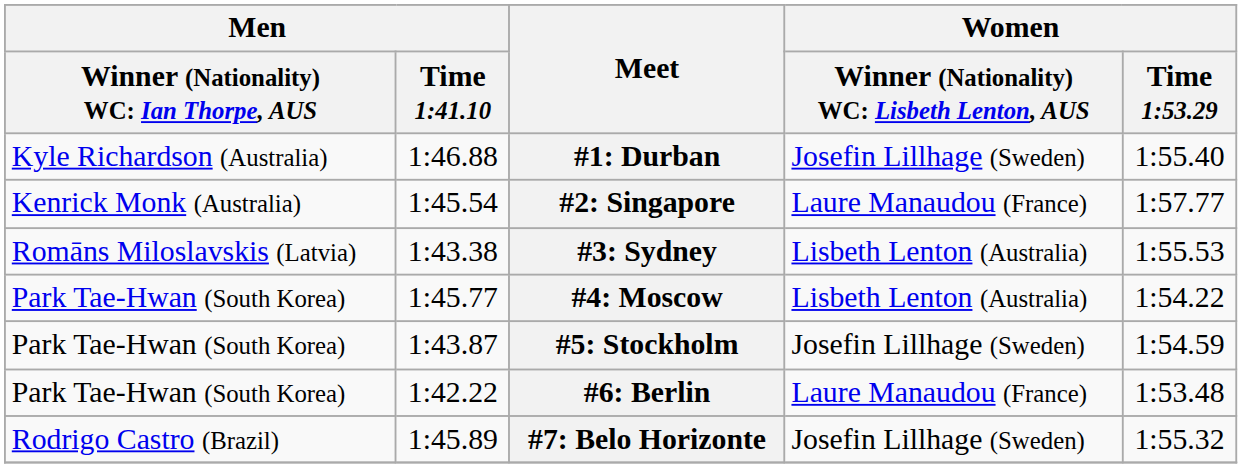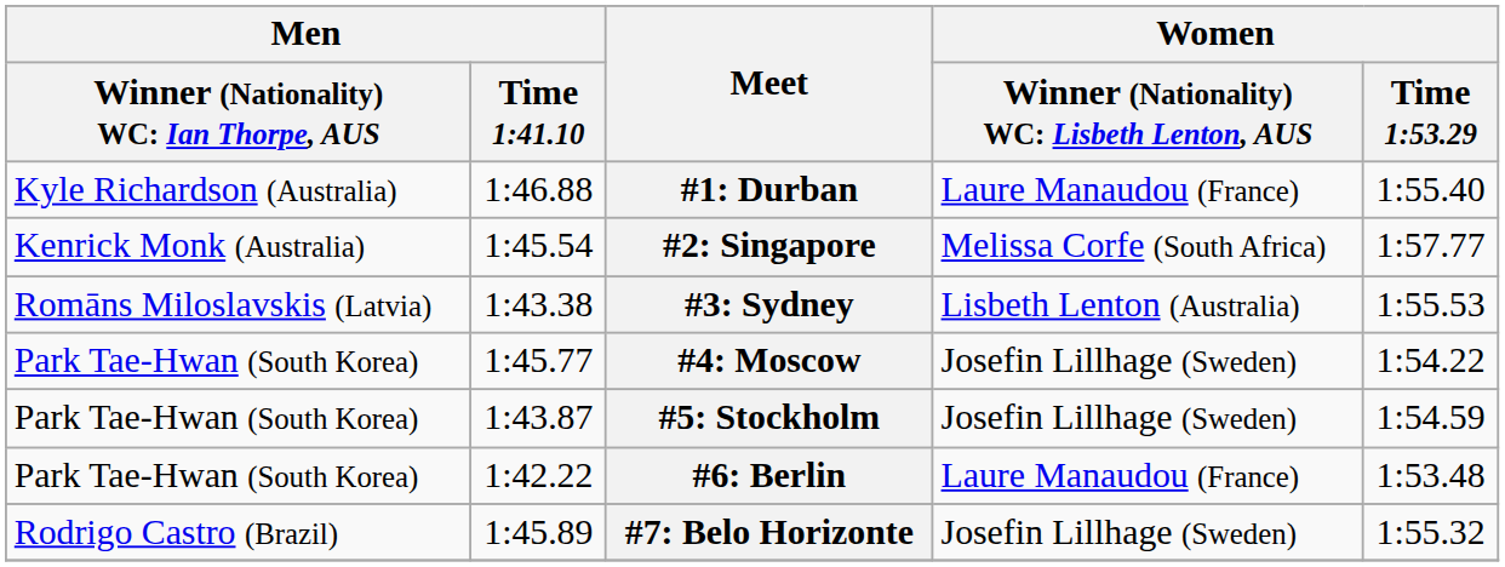 <table class=wikitable width="75%">
 <tr>
 <th colspan="2">Men</th>
 <th rowspan="2">Meet</th>
 <th colspan="2">Women</th>
 </tr>
 <tr>
 <th>Winner <small>(Nationality)<br> WC: <em><a href='#'>Ian Thorpe</a>, AUS</em></small></th>
 <th>Time <br><small> <em>1:41.10</em> </small></th>
 <th>Winner <small>(Nationality)<br>WC: <em><a href='#'>Lisbeth Lenton</a>, AUS</em></small></th>
 <th>Time<br><small><em>1:53.29</em></small></th>
 </tr>
 <tr>
 <td> <a href='#'>Kyle Richardson</a> <small>(Australia)</small></td>
 <td align=center>1:46.88</td>
 <th align=center>#1: Durban</th>
-<td> <a href='#'>Josefin Lillhage</a> <small>(Sweden)</small></td>
+<td> <a href='#'>Laure Manaudou</a> <small>(France)</small></td>
 <td align=center>1:55.40</td>
 </tr>
 <tr>
 <td> <a href='#'>Kenrick Monk</a> <small>(Australia)</small></td>
 <td align=center>1:45.54</td>
 <th align=center>#2: Singapore</th>
-<td> <a href='#'>Laure Manaudou</a> <small>(France)</small></td>
+<td> <a href='#'>Melissa Corfe</a> <small>(South Africa)</small></td>
 <td align=center>1:57.77</td>
 </tr>
 <tr>
 <td> <a href='#'>Romāns Miloslavskis</a> <small>(Latvia)</small></td>
 <td align=center>1:43.38</td>
 <th align=center>#3: Sydney</th>
 <td> <a href='#'>Lisbeth Lenton</a> <small>(Australia)</small></td>
 <td align=center>1:55.53</td>
 </tr>
 <tr>
 <td> <a href='#'>Park Tae-Hwan</a> <small>(South Korea)</small></td>
 <td align=center>1:45.77</td>
 <th align=center>#4: Moscow</th>
-<td> <a href='#'>Lisbeth Lenton</a> <small>(Australia)</small></td>
+<td> Josefin Lillhage <small>(Sweden)</small></td>
 <td align=center>1:54.22</td>
 </tr>
 <tr>
 <td> Park Tae-Hwan <small>(South Korea)</small></td>
 <td align=center>1:43.87</td>
 <th align=center>#5: Stockholm</th>
 <td> Josefin Lillhage <small>(Sweden)</small></td>
 <td align=center>1:54.59</td>
 </tr>
 <tr>
 <td> Park Tae-Hwan <small>(South Korea)</small></td>
 <td align=center>1:42.22</td>
 <th align=center>#6: Berlin</th>
 <td> <a href='#'>Laure Manaudou</a> <small>(France)</small></td>
 <td align=center>1:53.48</td>
 </tr>
 <tr>
 <td> <a href='#'>Rodrigo Castro</a> <small>(Brazil)</small></td>
 <td align=center>1:45.89</td>
 <th align=center>#7: Belo Horizonte</th>
 <td> Josefin Lillhage <small>(Sweden)</small></td>
 <td align=center>1:55.32</td>
 </tr>
 <tr>
 </tr>
 </table>
